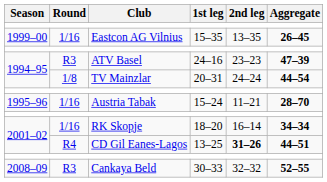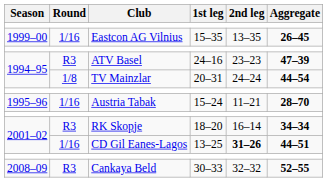 <table class="wikitable" style="text-align: left">
 <tr>
 <th>Season</th>
 <th>Round</th>
 <th>Club</th>
 <th>1st leg</th>
 <th>2nd leg</th>
 <th>Aggregate</th>
 </tr>
 <tr>
 <td colspan="6" bgcolor=white></td>
 </tr>
 <tr>
 <td rowspan="1"><a href='#'>1999–00</a></td>
 <td style="text-align:center;"><a href='#'>1/16</a></td>
 <td> <a href='#'>Eastcon AG Vilnius</a></td>
 <td style="text-align:center;">15–35</td>
 <td style="text-align:center;">13–35</td>
 <td style="text-align:center;"><strong>26–45</strong></td>
 </tr>
 <tr>
 <td colspan="6" bgcolor=white></td>
 </tr>
 <tr>
 <td rowspan=2><a href='#'>1994–95</a></td>
 <td align=center><a href='#'>R3</a></td>
 <td> <a href='#'>ATV Basel</a></td>
 <td align=center>24–16</td>
 <td align=center>23–23</td>
 <td align=center><strong>47–39</strong></td>
 </tr>
 <tr>
 <td align=center><a href='#'>1/8</a></td>
 <td> <a href='#'>TV Mainzlar</a></td>
 <td align=center>20–31</td>
 <td align=center>24–24</td>
 <td align=center><strong>44–54</strong></td>
 </tr>
 <tr>
 <td colspan="6" bgcolor=white></td>
 </tr>
 <tr>
 <td rowspan="1"><a href='#'>1995–96</a></td>
 <td style="text-align:center;"><a href='#'>1/16</a></td>
 <td> <a href='#'>Austria Tabak</a></td>
 <td style="text-align:center;">15–24</td>
 <td style="text-align:center;">11–21</td>
 <td style="text-align:center;"><strong>28–70</strong></td>
 </tr>
 <tr>
 <td colspan="6" bgcolor=white></td>
 </tr>
 <tr>
 <td rowspan=2><a href='#'>2001–02</a></td>
-<td align=center><a href='#'>1/16</a></td>
+<td align=center><a href='#'>R3</a></td>
 <td> <a href='#'>RK Skopje</a></td>
 <td align=center>18–20</td>
 <td align=center>16–14</td>
 <td align=center><strong>34–34</strong></td>
 </tr>
 <tr>
-<td align=center><a href='#'>R4</a></td>
+<td style="text-align:center;"><a href='#'>1/16</a></td>
 <td> <a href='#'>CD Gil Eanes-Lagos</a></td>
 <td align=center>13–25</td>
 <td align=center><strong>31–26</strong></td>
 <td align=center><strong>44–51</strong></td>
 </tr>
 <tr>
 <td colspan="6" bgcolor=white></td>
 </tr>
 <tr>
 <td rowspan="1"><a href='#'>2008–09</a></td>
 <td style="text-align:center;"><a href='#'>R3</a></td>
 <td> <a href='#'>Cankaya Beld</a></td>
 <td style="text-align:center;">30–33</td>
 <td style="text-align:center;">32–32</td>
 <td style="text-align:center;"><strong>52–55</strong></td>
 </tr>
 </table>
